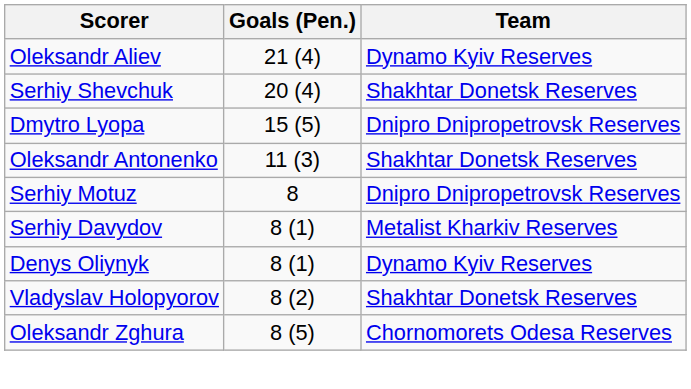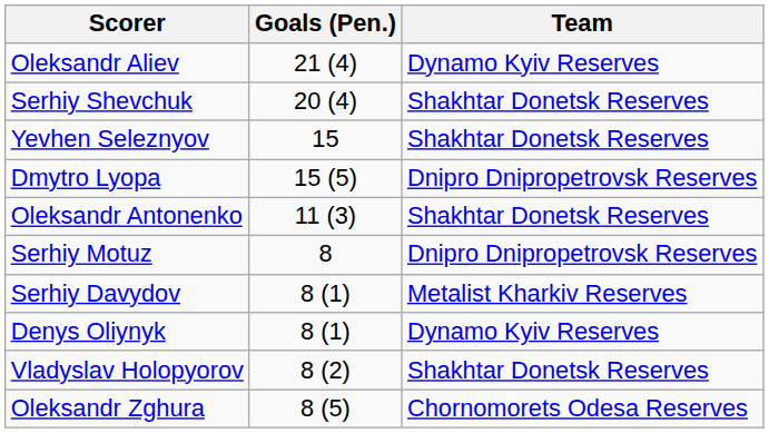 <table class="wikitable">
 <tr>
 <th>Scorer</th>
 <th>Goals (Pen.)</th>
 <th>Team</th>
 </tr>
 <tr>
 <td> <a href='#'>Oleksandr Aliev</a></td>
 <td align=center>21 (4)</td>
 <td><a href='#'>Dynamo Kyiv Reserves</a></td>
 </tr>
 <tr>
 <td> <a href='#'>Serhiy Shevchuk</a></td>
 <td align=center>20 (4)</td>
+<td><a href='#'>Shakhtar Donetsk Reserves</a></td>
+</tr>
+<tr>
+<td> <a href='#'>Yevhen Seleznyov</a></td>
+<td align=center>15</td>
 <td><a href='#'>Shakhtar Donetsk Reserves</a></td>
 </tr>
 <tr>
 <td> <a href='#'>Dmytro Lyopa</a></td>
 <td align=center>15 (5)</td>
 <td><a href='#'>Dnipro Dnipropetrovsk Reserves</a></td>
 </tr>
 <tr>
 <td> <a href='#'>Oleksandr Antonenko</a></td>
 <td align=center>11 (3)</td>
 <td><a href='#'>Shakhtar Donetsk Reserves</a></td>
 </tr>
 <tr>
 <td> <a href='#'>Serhiy Motuz</a></td>
 <td align=center>8</td>
 <td><a href='#'>Dnipro Dnipropetrovsk Reserves</a></td>
 </tr>
 <tr>
 <td> <a href='#'>Serhiy Davydov</a></td>
 <td align=center>8 (1)</td>
 <td><a href='#'>Metalist Kharkiv Reserves</a></td>
 </tr>
 <tr>
 <td> <a href='#'>Denys Oliynyk</a></td>
 <td align=center>8 (1)</td>
 <td><a href='#'>Dynamo Kyiv Reserves</a></td>
 </tr>
 <tr>
 <td> <a href='#'>Vladyslav Holopyorov</a></td>
 <td align=center>8 (2)</td>
 <td><a href='#'>Shakhtar Donetsk Reserves</a></td>
 </tr>
 <tr>
 <td> <a href='#'>Oleksandr Zghura</a></td>
 <td align=center>8 (5)</td>
 <td><a href='#'>Chornomorets Odesa Reserves</a></td>
 </tr>
 </table>
